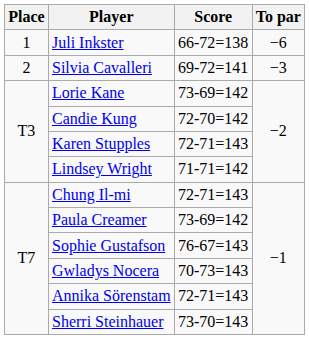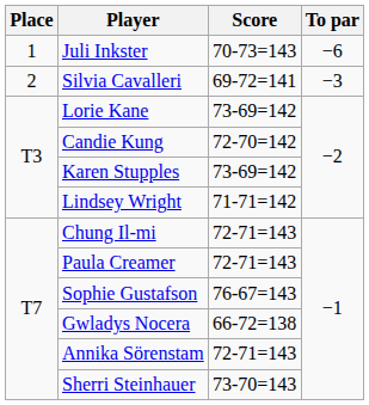 <table class="wikitable">
 <tr>
 <th>Place</th>
 <th>Player</th>
 <th>Score</th>
 <th>To par</th>
 </tr>
 <tr>
 <td align=center>1</td>
 <td> <a href='#'>Juli Inkster</a></td>
-<td align=center>66-72=138</td>
+<td align=center>70-73=143</td>
 <td align=center>−6</td>
 </tr>
 <tr>
 <td align=center>2</td>
 <td> <a href='#'>Silvia Cavalleri</a></td>
 <td align=center>69-72=141</td>
 <td align=center>−3</td>
 </tr>
 <tr>
 <td rowspan=4 align=center>T3</td>
 <td> <a href='#'>Lorie Kane</a></td>
 <td align=center>73-69=142</td>
 <td rowspan=4 align=center>−2</td>
 </tr>
 <tr>
 <td> <a href='#'>Candie Kung</a></td>
 <td align=center>72-70=142</td>
 </tr>
 <tr>
 <td> <a href='#'>Karen Stupples</a></td>
-<td align=center>72-71=143</td>
+<td align=center>73-69=142</td>
 </tr>
 <tr>
 <td> <a href='#'>Lindsey Wright</a></td>
 <td align=center>71-71=142</td>
 </tr>
 <tr>
 <td rowspan=6 align=center>T7</td>
 <td> <a href='#'>Chung Il-mi</a></td>
 <td align=center>72-71=143</td>
 <td rowspan=6 align=center>−1</td>
 </tr>
 <tr>
 <td> <a href='#'>Paula Creamer</a></td>
-<td align=center>73-69=142</td>
+<td align=center>72-71=143</td>
 </tr>
 <tr>
 <td> <a href='#'>Sophie Gustafson</a></td>
 <td align=center>76-67=143</td>
 </tr>
 <tr>
 <td> <a href='#'>Gwladys Nocera</a></td>
-<td align=center>70-73=143</td>
+<td align=center>66-72=138</td>
 </tr>
 <tr>
 <td> <a href='#'>Annika Sörenstam</a></td>
 <td align=center>72-71=143</td>
 </tr>
 <tr>
 <td> <a href='#'>Sherri Steinhauer</a></td>
 <td align=center>73-70=143</td>
 </tr>
 </table>
